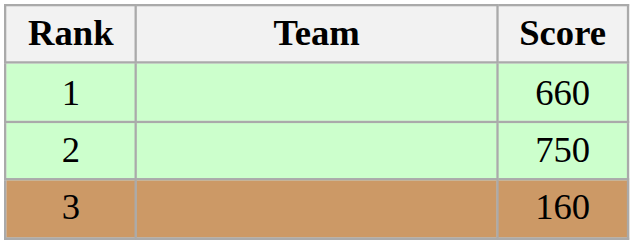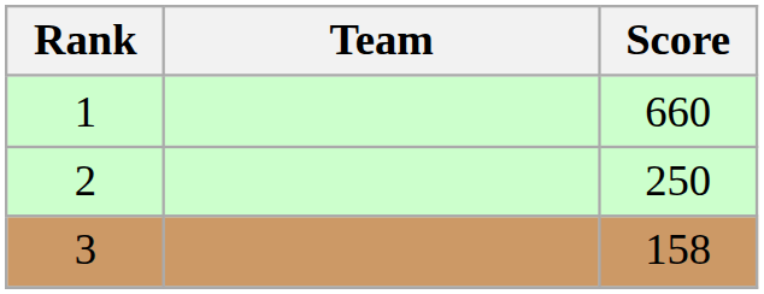 <table class="wikitable" style="text-align: center;">
 <tr>
 <th width=50>Rank</th>
 <th width=150>Team</th>
 <th width=50>Score</th>
 </tr>
 <tr bgcolor=#ccffcc>
 <td>1</td>
 <td style="text-align:left;"></td>
 <td>660</td>
 </tr>
 <tr bgcolor=#ccffcc>
 <td>2</td>
 <td style="text-align:left;"></td>
-<td>750</td>
+<td>250</td>
 </tr>
 <tr bgcolor=#cc9966>
 <td>3</td>
 <td style="text-align:left;"></td>
-<td>160</td>
+<td>158</td>
 </tr>
 <tr bgcolor=#cc9966>
 </tr>
 </table>
